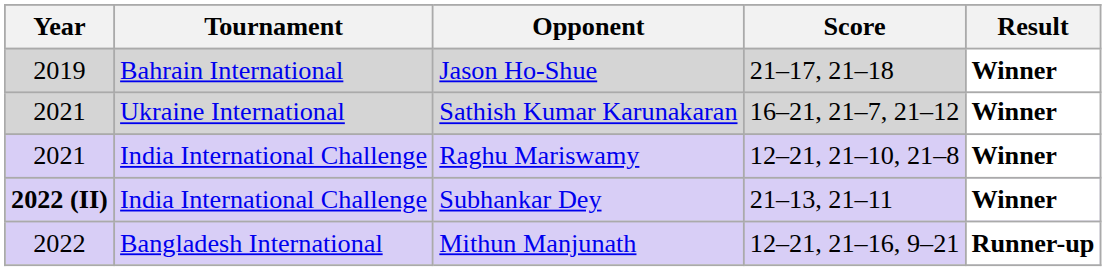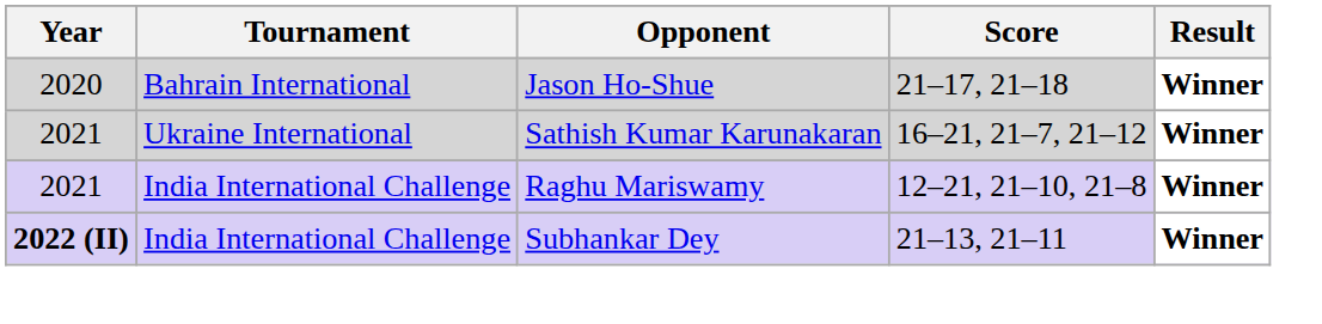 <table class="sortable wikitable" style="font-size: 90%;">
 <tr>
 <th>Year</th>
 <th>Tournament</th>
 <th>Opponent</th>
 <th>Score</th>
 <th>Result</th>
 </tr>
 <tr style="background:#D5D5D5">
-<td align="center">2019</td>
+<td align="center">2020</td>
 <td align="left"><a href='#'>Bahrain International</a></td>
 <td align="left"> <a href='#'>Jason Ho-Shue</a></td>
 <td align="left">21–17, 21–18</td>
 <td style="text-align:left; background:white"> <strong>Winner</strong></td>
 </tr>
 <tr style="background:#D5D5D5">
 <td align="center">2021</td>
 <td align="left"><a href='#'>Ukraine International</a></td>
 <td align="left"> <a href='#'>Sathish Kumar Karunakaran</a></td>
 <td align="left">16–21, 21–7, 21–12</td>
 <td style="text-align:left; background:white"> <strong>Winner</strong></td>
 </tr>
 <tr style="background:#D8CEF6">
 <td align="center">2021</td>
 <td align="left"><a href='#'>India International Challenge</a></td>
 <td align="left"> <a href='#'>Raghu Mariswamy</a></td>
 <td align="left">12–21, 21–10, 21–8</td>
 <td style="text-align:left; background:white"> <strong>Winner</strong></td>
 </tr>
 <tr style="background:#D8CEF6">
 <td align="center"><strong>2022 (II)</strong></td>
 <td align="left"><a href='#'>India International Challenge</a></td>
 <td align="left"> <a href='#'>Subhankar Dey</a></td>
 <td align="left">21–13, 21–11</td>
 <td style="text-align:left; background:white"> <strong>Winner</strong></td>
 </tr>
-<tr style="background:#D8CEF6">
-<td align="center">2022</td>
-<td align="left"><a href='#'>Bangladesh International</a></td>
-<td align="left"> <a href='#'>Mithun Manjunath</a></td>
-<td align="left">12–21, 21–16, 9–21</td>
-<td style="text-align:left; background:white"> <strong>Runner-up</strong></td>
-</tr>
 </table>
